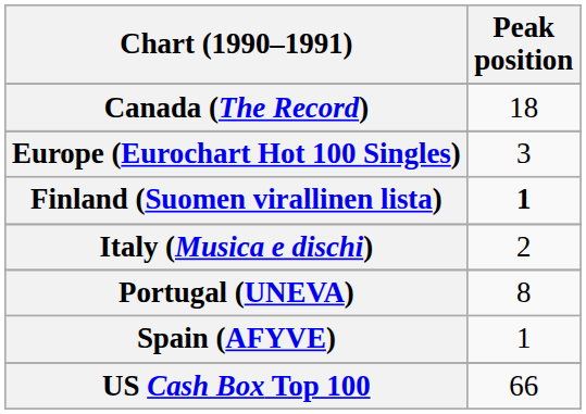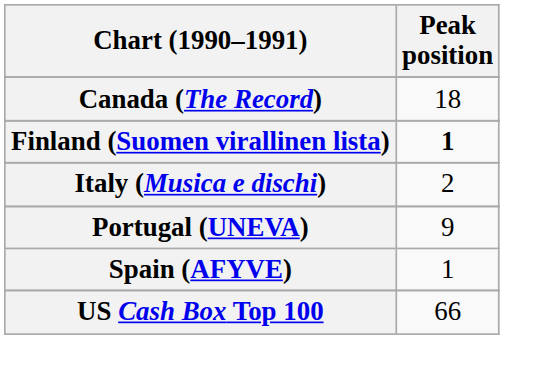 <table class="wikitable sortable plainrowheaders" style="text-align:center">
 <tr>
 <th scope="col">Chart (1990–1991)</th>
 <th scope="col">Peak<br>position</th>
 </tr>
 <tr>
 </tr>
 <tr>
 </tr>
 <tr>
 </tr>
 <tr>
 <th scope="row">Canada (<em><a href='#'>The Record</a></em>)</th>
 <td>18</td>
 </tr>
 <tr>
 </tr>
 <tr>
-</tr>
-<tr>
-<th scope="row">Europe (<a href='#'>Eurochart Hot 100 Singles</a>)</th>
-<td>3</td>
 </tr>
 <tr>
 <th scope="row">Finland (<a href='#'>Suomen virallinen lista</a>)</th>
 <td><strong>1</strong></td>
 </tr>
 <tr>
 </tr>
 <tr>
 </tr>
 <tr>
 <th scope="row">Italy (<em><a href='#'>Musica e dischi</a></em>)</th>
 <td>2</td>
 </tr>
 <tr>
 </tr>
 <tr>
 </tr>
 <tr>
 </tr>
 <tr>
 </tr>
 <tr>
 <th scope="row">Portugal (<a href='#'>UNEVA</a>)</th>
-<td>8</td>
+<td>9</td>
 </tr>
 <tr>
 <th scope="row">Spain (<a href='#'>AFYVE</a>)</th>
 <td>1</td>
 </tr>
 <tr>
 </tr>
 <tr>
 </tr>
 <tr>
 </tr>
 <tr>
 </tr>
 <tr>
 </tr>
 <tr>
 </tr>
 <tr>
 </tr>
 <tr>
 <th scope="row">US <a href='#'><em>Cash Box</em> Top 100</a></th>
 <td>66</td>
 </tr>
 </table>
